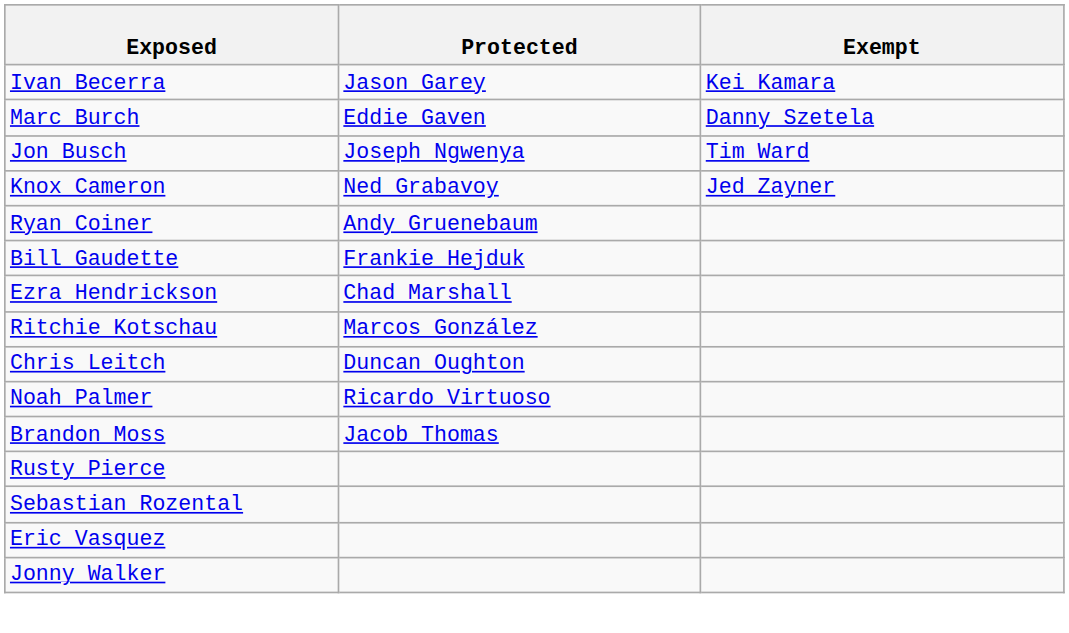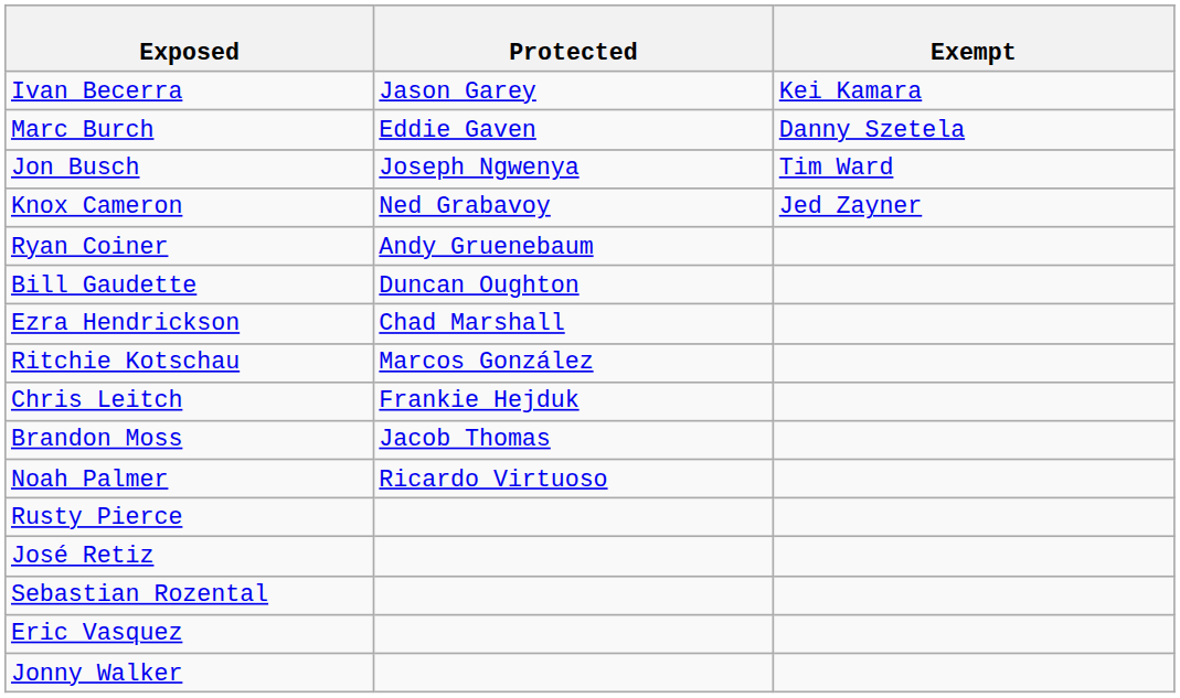 <table class="wikitable">
 <tr>
 <th style="width:23%"><br>Exposed</th>
 <th style="width:25%"><br>Protected</th>
 <th style="width:25%"><br>Exempt</th>
 </tr>
 <tr>
 <td><a href='#'>Ivan Becerra</a></td>
 <td><a href='#'>Jason Garey</a></td>
 <td><a href='#'>Kei Kamara</a></td>
 </tr>
 <tr>
 <td><a href='#'>Marc Burch</a></td>
 <td><a href='#'>Eddie Gaven</a></td>
 <td><a href='#'>Danny Szetela</a></td>
 </tr>
 <tr>
 <td><a href='#'>Jon Busch</a></td>
 <td><a href='#'>Joseph Ngwenya</a></td>
 <td><a href='#'>Tim Ward</a></td>
 </tr>
 <tr>
 <td><a href='#'>Knox Cameron</a></td>
 <td><a href='#'>Ned Grabavoy</a></td>
 <td><a href='#'>Jed Zayner</a></td>
 </tr>
 <tr>
 <td><a href='#'>Ryan Coiner</a></td>
 <td><a href='#'>Andy Gruenebaum</a></td>
 <td></td>
 </tr>
 <tr>
 <td><a href='#'>Bill Gaudette</a></td>
-<td><a href='#'>Frankie Hejduk</a></td>
+<td><a href='#'>Duncan Oughton</a></td>
 <td></td>
 </tr>
 <tr>
 <td><a href='#'>Ezra Hendrickson</a></td>
 <td><a href='#'>Chad Marshall</a></td>
 <td></td>
 </tr>
 <tr>
 <td><a href='#'>Ritchie Kotschau</a></td>
 <td><a href='#'>Marcos González</a></td>
 <td></td>
 </tr>
 <tr>
 <td><a href='#'>Chris Leitch</a></td>
-<td><a href='#'>Duncan Oughton</a></td>
+<td><a href='#'>Frankie Hejduk</a></td>
+<td></td>
+</tr>
+<tr>
+<td><a href='#'>Brandon Moss</a></td>
+<td><a href='#'>Jacob Thomas</a></td>
 <td></td>
 </tr>
 <tr>
 <td><a href='#'>Noah Palmer</a></td>
 <td><a href='#'>Ricardo Virtuoso</a></td>
 <td></td>
 </tr>
 <tr>
-<td><a href='#'>Brandon Moss</a></td>
-<td><a href='#'>Jacob Thomas</a></td>
+<td><a href='#'>Rusty Pierce</a></td>
+<td></td>
 <td></td>
 </tr>
 <tr>
-<td><a href='#'>Rusty Pierce</a></td>
+<td><a href='#'>José Retiz</a></td>
 <td></td>
 <td></td>
 </tr>
 <tr>
 <td><a href='#'>Sebastian Rozental</a></td>
 <td></td>
 <td></td>
 </tr>
 <tr>
 <td><a href='#'>Eric Vasquez</a></td>
 <td></td>
 <td></td>
 </tr>
 <tr>
 <td><a href='#'>Jonny Walker</a></td>
 <td></td>
 <td></td>
 </tr>
 </table>
